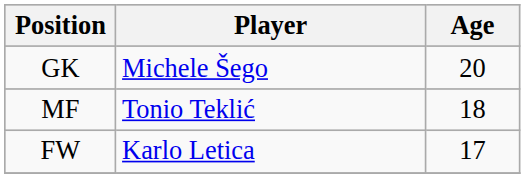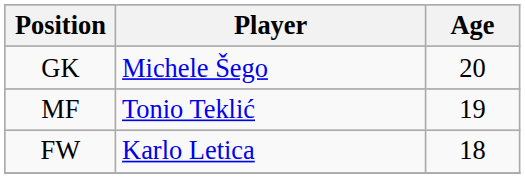 <table class="wikitable" style="text-align: center;">
 <tr>
 <th width=60>Position</th>
 <th width=180>Player</th>
 <th width=50>Age</th>
 </tr>
 <tr>
 <td>GK</td>
 <td style="text-align:left;"> <a href='#'>Michele Šego</a></td>
 <td>20</td>
 </tr>
 <tr>
 <td>MF</td>
 <td style="text-align:left;"> <a href='#'>Tonio Teklić</a></td>
-<td>18</td>
+<td>19</td>
 </tr>
 <tr>
 <td>FW</td>
 <td style="text-align:left;"> <a href='#'>Karlo Letica</a></td>
-<td>17</td>
+<td>18</td>
 </tr>
 <tr>
 </tr>
 </table>
